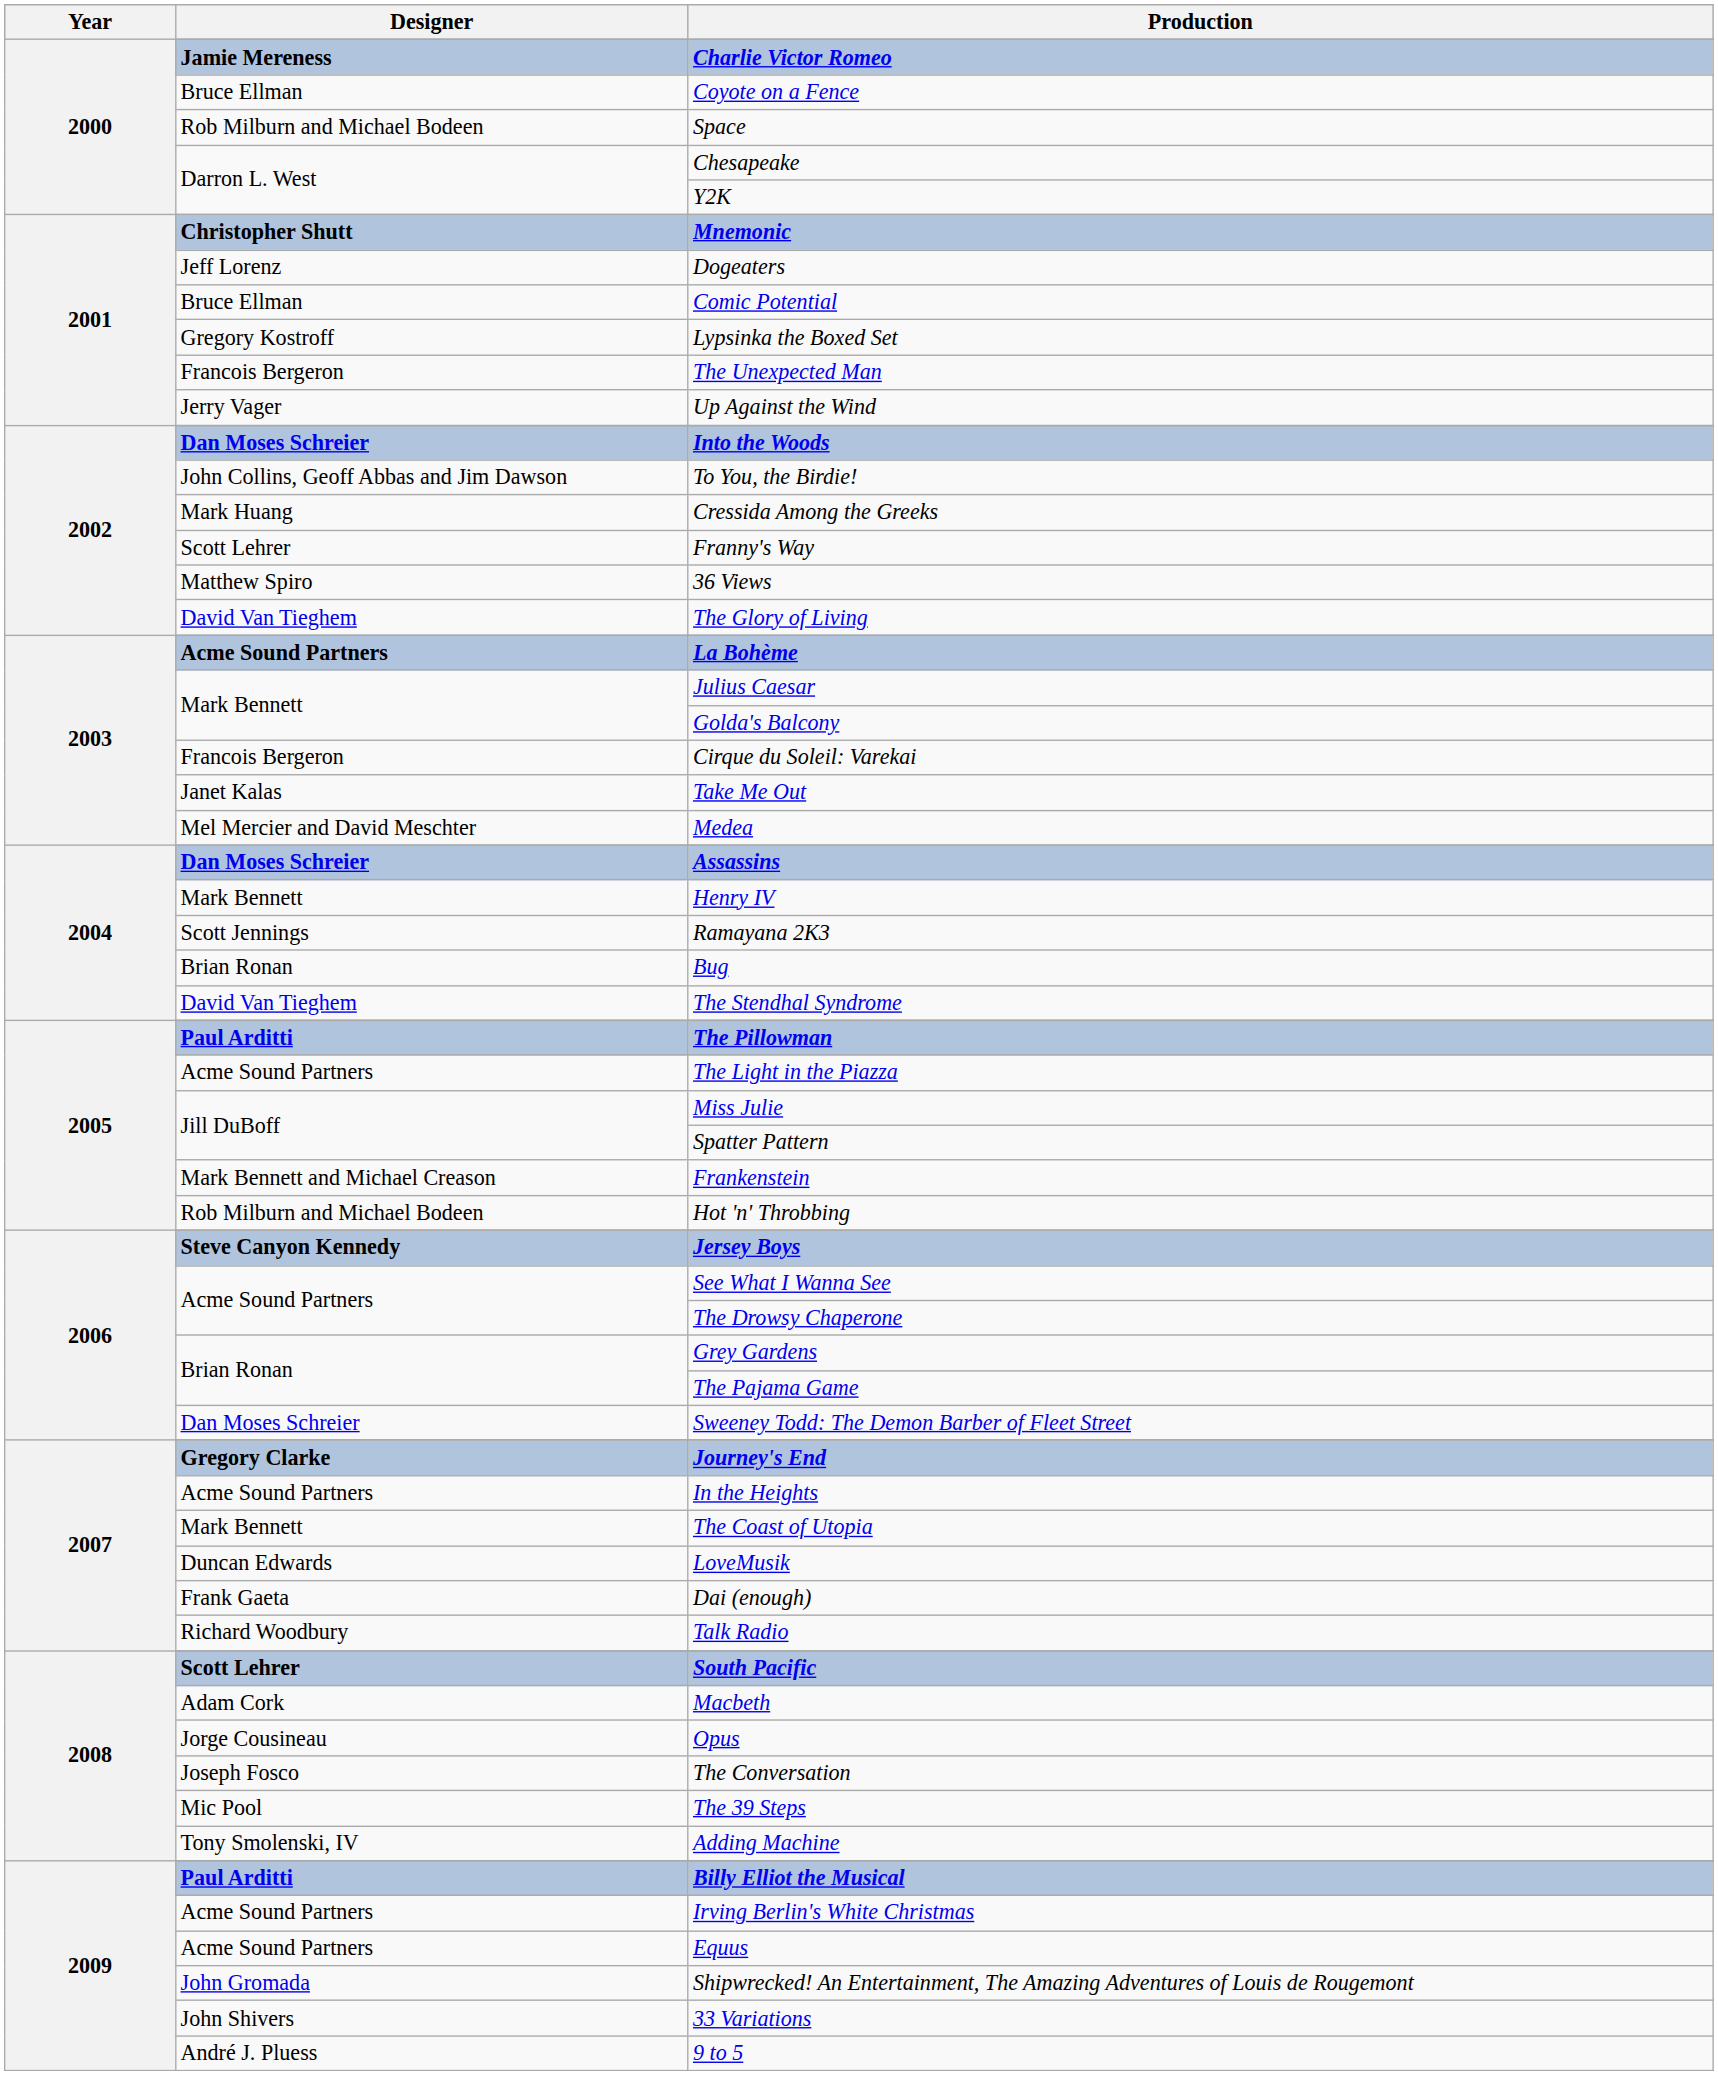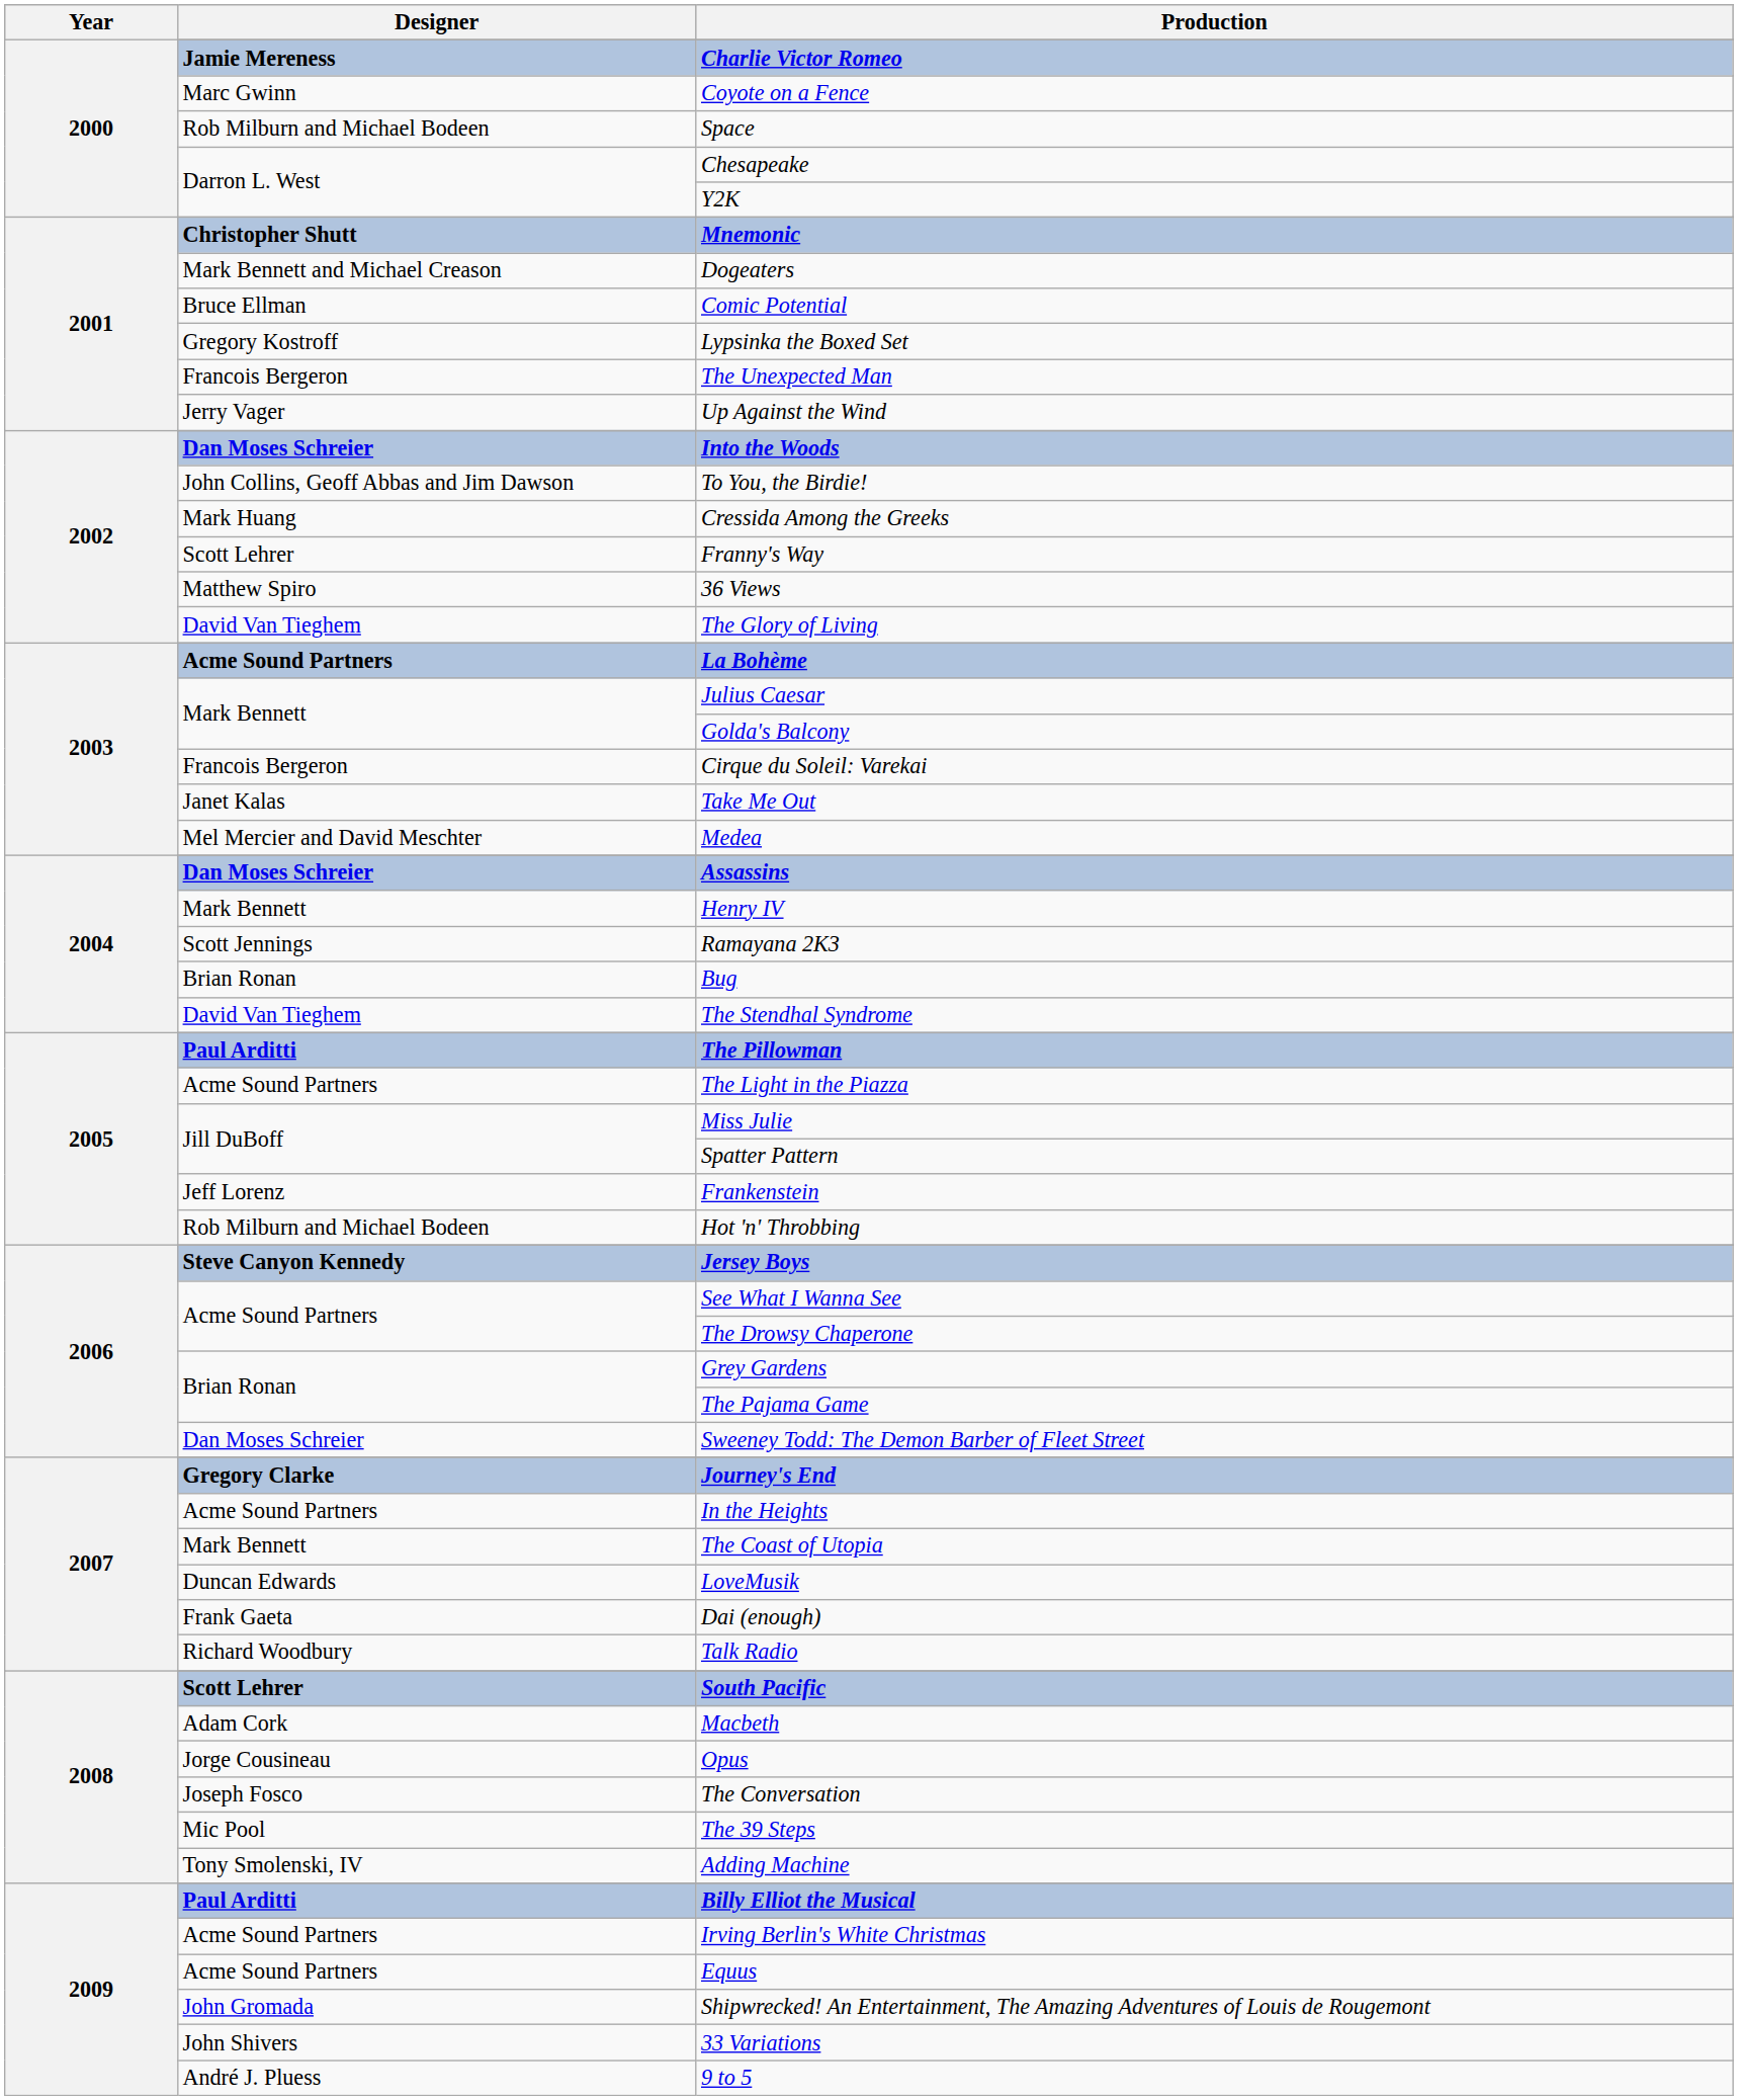 <table class="wikitable" style="width:98%;">
 <tr style="background:#bebebe;">
 <th style="width:10%;">Year</th>
 <th style="width:30%;">Designer</th>
 <th style="width:60%;">Production</th>
 </tr>
 <tr>
 <th rowspan="6" align="center">2000</th>
 </tr>
 <tr style="background:#B0C4DE">
 <td><strong>Jamie Mereness</strong></td>
 <td><strong><em><a href='#'>Charlie Victor Romeo</a></em></strong></td>
 </tr>
 <tr>
-<td>Bruce Ellman</td>
+<td>Marc Gwinn</td>
 <td><em><a href='#'>Coyote on a Fence</a></em></td>
 </tr>
 <tr>
 <td>Rob Milburn and Michael Bodeen</td>
 <td><em>Space</em></td>
 </tr>
 <tr>
 <td rowspan="2">Darron L. West</td>
 <td><em>Chesapeake</em></td>
 </tr>
 <tr>
 <td><em>Y2K</em></td>
 </tr>
 <tr>
 <th rowspan="7" align="center">2001</th>
 </tr>
 <tr style="background:#B0C4DE">
 <td><strong>Christopher Shutt</strong></td>
 <td><strong><em><a href='#'>Mnemonic</a></em></strong></td>
 </tr>
 <tr>
-<td>Jeff Lorenz</td>
+<td>Mark Bennett and Michael Creason</td>
 <td><em>Dogeaters</em></td>
 </tr>
 <tr>
 <td>Bruce Ellman</td>
 <td><em><a href='#'>Comic Potential</a></em></td>
 </tr>
 <tr>
 <td>Gregory Kostroff</td>
 <td><em>Lypsinka the Boxed Set</em></td>
 </tr>
 <tr>
 <td>Francois Bergeron</td>
 <td><em><a href='#'>The Unexpected Man</a></em></td>
 </tr>
 <tr>
 <td>Jerry Vager</td>
 <td><em>Up Against the Wind</em></td>
 </tr>
 <tr>
 <th rowspan="7" align="center">2002</th>
 </tr>
 <tr style="background:#B0C4DE">
 <td><strong><a href='#'>Dan Moses Schreier</a></strong></td>
 <td><strong><em><a href='#'>Into the Woods</a></em></strong></td>
 </tr>
 <tr>
 <td>John Collins, Geoff Abbas and Jim Dawson</td>
 <td><em>To You, the Birdie!</em></td>
 </tr>
 <tr>
 <td>Mark Huang</td>
 <td><em>Cressida Among the Greeks</em></td>
 </tr>
 <tr>
 <td>Scott Lehrer</td>
 <td><em>Franny's Way</em></td>
 </tr>
 <tr>
 <td>Matthew Spiro</td>
 <td><em>36 Views</em></td>
 </tr>
 <tr>
 <td><a href='#'>David Van Tieghem</a></td>
 <td><em><a href='#'>The Glory of Living</a></em></td>
 </tr>
 <tr>
 <th rowspan="7" align="center">2003</th>
 </tr>
 <tr style="background:#B0C4DE">
 <td><strong>Acme Sound Partners</strong></td>
 <td><strong><em><a href='#'>La Bohème</a></em></strong></td>
 </tr>
 <tr>
 <td rowspan="2">Mark Bennett</td>
 <td><em><a href='#'>Julius Caesar</a></em></td>
 </tr>
 <tr>
 <td><em><a href='#'>Golda's Balcony</a></em></td>
 </tr>
 <tr>
 <td>Francois Bergeron</td>
 <td><em>Cirque du Soleil: Varekai</em></td>
 </tr>
 <tr>
 <td>Janet Kalas</td>
 <td><em><a href='#'>Take Me Out</a></em></td>
 </tr>
 <tr>
 <td>Mel Mercier and David Meschter</td>
 <td><em><a href='#'>Medea</a></em></td>
 </tr>
 <tr>
 <th rowspan="6" align="center">2004</th>
 </tr>
 <tr style="background:#B0C4DE">
 <td><strong><a href='#'>Dan Moses Schreier</a></strong></td>
 <td><strong><em><a href='#'>Assassins</a></em></strong></td>
 </tr>
 <tr>
 <td>Mark Bennett</td>
 <td><em><a href='#'>Henry IV</a></em></td>
 </tr>
 <tr>
 <td>Scott Jennings</td>
 <td><em>Ramayana 2K3</em></td>
 </tr>
 <tr>
 <td>Brian Ronan</td>
 <td><em><a href='#'>Bug</a></em></td>
 </tr>
 <tr>
 <td><a href='#'>David Van Tieghem</a></td>
 <td><em><a href='#'>The Stendhal Syndrome</a></em></td>
 </tr>
 <tr>
 <th rowspan="7" align="center">2005</th>
 </tr>
 <tr style="background:#B0C4DE">
 <td><strong><a href='#'>Paul Arditti</a></strong></td>
 <td><strong><em><a href='#'>The Pillowman</a></em></strong></td>
 </tr>
 <tr>
 <td>Acme Sound Partners</td>
 <td><em><a href='#'>The Light in the Piazza</a></em></td>
 </tr>
 <tr>
 <td rowspan="2">Jill DuBoff</td>
 <td><em><a href='#'>Miss Julie</a></em></td>
 </tr>
 <tr>
 <td><em>Spatter Pattern</em></td>
 </tr>
 <tr>
-<td>Mark Bennett and Michael Creason</td>
+<td>Jeff Lorenz</td>
 <td><em><a href='#'>Frankenstein</a></em></td>
 </tr>
 <tr>
 <td>Rob Milburn and Michael Bodeen</td>
 <td><em>Hot 'n' Throbbing</em></td>
 </tr>
 <tr>
 <th rowspan="7" align="center">2006</th>
 </tr>
 <tr style="background:#B0C4DE">
 <td><strong>Steve Canyon Kennedy</strong></td>
 <td><strong><em><a href='#'>Jersey Boys</a></em></strong></td>
 </tr>
 <tr>
 <td rowspan="2">Acme Sound Partners</td>
 <td><em><a href='#'>See What I Wanna See</a></em></td>
 </tr>
 <tr>
 <td><em><a href='#'>The Drowsy Chaperone</a></em></td>
 </tr>
 <tr>
 <td rowspan="2">Brian Ronan</td>
 <td><em><a href='#'>Grey Gardens</a></em></td>
 </tr>
 <tr>
 <td><em><a href='#'>The Pajama Game</a></em></td>
 </tr>
 <tr>
 <td><a href='#'>Dan Moses Schreier</a></td>
 <td><em><a href='#'>Sweeney Todd: The Demon Barber of Fleet Street</a></em></td>
 </tr>
 <tr>
 <th rowspan="7" align="center">2007</th>
 </tr>
 <tr style="background:#B0C4DE">
 <td><strong>Gregory Clarke</strong></td>
 <td><strong><em><a href='#'>Journey's End</a></em></strong></td>
 </tr>
 <tr>
 <td>Acme Sound Partners</td>
 <td><em><a href='#'>In the Heights</a></em></td>
 </tr>
 <tr>
 <td>Mark Bennett</td>
 <td><em><a href='#'>The Coast of Utopia</a></em></td>
 </tr>
 <tr>
 <td>Duncan Edwards</td>
 <td><em><a href='#'>LoveMusik</a></em></td>
 </tr>
 <tr>
 <td>Frank Gaeta</td>
 <td><em>Dai (enough)</em></td>
 </tr>
 <tr>
 <td>Richard Woodbury</td>
 <td><em><a href='#'>Talk Radio</a></em></td>
 </tr>
 <tr>
 <th rowspan="7" align="center">2008</th>
 </tr>
 <tr style="background:#B0C4DE">
 <td><strong>Scott Lehrer</strong></td>
 <td><strong><em><a href='#'>South Pacific</a></em></strong></td>
 </tr>
 <tr>
 <td>Adam Cork</td>
 <td><em><a href='#'>Macbeth</a></em></td>
 </tr>
 <tr>
 <td>Jorge Cousineau</td>
 <td><em><a href='#'>Opus</a></em></td>
 </tr>
 <tr>
 <td>Joseph Fosco</td>
 <td><em>The Conversation</em></td>
 </tr>
 <tr>
 <td>Mic Pool</td>
 <td><em><a href='#'>The 39 Steps</a></em></td>
 </tr>
 <tr>
 <td>Tony Smolenski, IV</td>
 <td><em><a href='#'>Adding Machine</a></em></td>
 </tr>
 <tr>
 <th rowspan="7" align="center">2009</th>
 </tr>
 <tr style="background:#B0C4DE">
 <td><strong><a href='#'>Paul Arditti</a></strong></td>
 <td><strong><em><a href='#'>Billy Elliot the Musical</a></em></strong></td>
 </tr>
 <tr>
 <td>Acme Sound Partners</td>
 <td><em><a href='#'>Irving Berlin's White Christmas</a></em></td>
 </tr>
 <tr>
 <td>Acme Sound Partners</td>
 <td><em><a href='#'>Equus</a></em></td>
 </tr>
 <tr>
 <td><a href='#'>John Gromada</a></td>
 <td><em>Shipwrecked! An Entertainment, The Amazing Adventures of Louis de Rougemont</em></td>
 </tr>
 <tr>
 <td>John Shivers</td>
 <td><em><a href='#'>33 Variations</a></em></td>
 </tr>
 <tr>
 <td>André J. Pluess</td>
 <td><em><a href='#'>9 to 5</a></em></td>
 </tr>
 </table>
